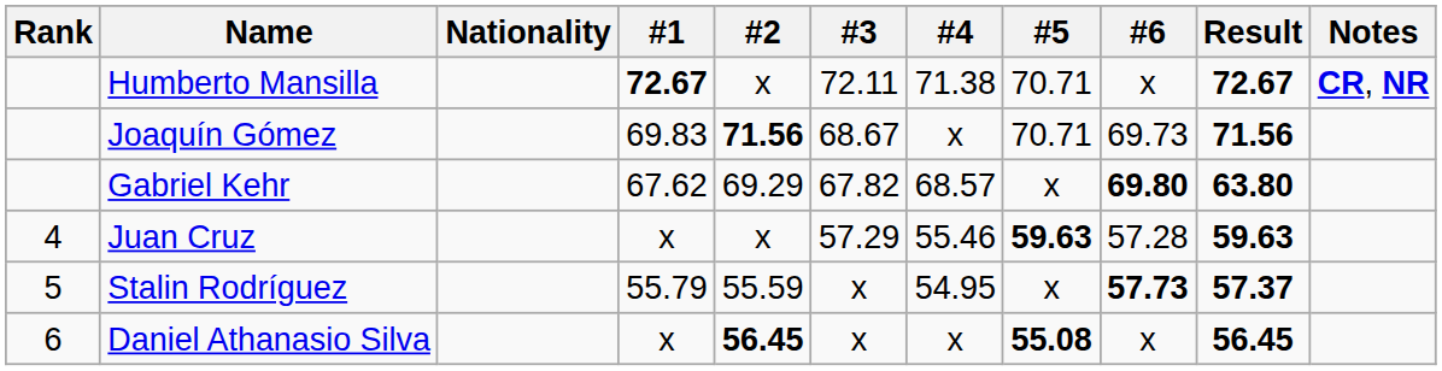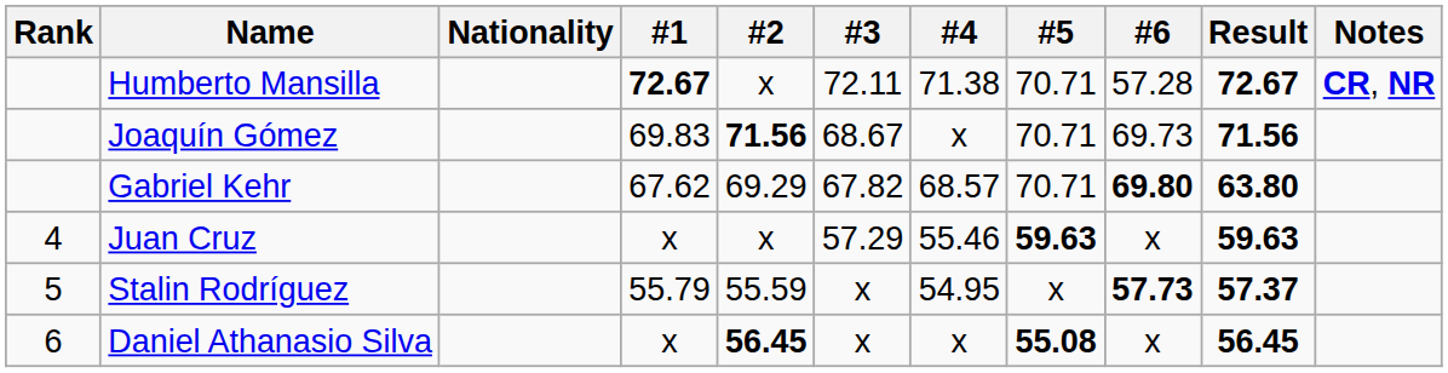 <table class="wikitable sortable" style="text-align:center;font-size:95%">
 <tr>
 <th>Rank</th>
 <th>Name</th>
 <th>Nationality</th>
 <th>#1</th>
 <th>#2</th>
 <th>#3</th>
 <th>#4</th>
 <th>#5</th>
 <th>#6</th>
 <th>Result</th>
 <th>Notes</th>
 </tr>
 <tr>
 <td></td>
 <td align=left><a href='#'>Humberto Mansilla</a></td>
 <td align=left></td>
 <td><strong>72.67</strong></td>
 <td>x</td>
 <td>72.11</td>
 <td>71.38</td>
 <td>70.71</td>
-<td>x</td>
+<td>57.28</td>
 <td><strong>72.67</strong></td>
 <td><strong><a href='#'>CR</a></strong>, <strong><a href='#'>NR</a></strong></td>
 </tr>
 <tr>
 <td></td>
 <td align=left><a href='#'>Joaquín Gómez</a></td>
 <td align=left></td>
 <td>69.83</td>
 <td><strong>71.56</strong></td>
 <td>68.67</td>
 <td>x</td>
 <td>70.71</td>
 <td>69.73</td>
 <td><strong>71.56</strong></td>
 <td></td>
 </tr>
 <tr>
 <td></td>
 <td align=left><a href='#'>Gabriel Kehr</a></td>
 <td align=left></td>
 <td>67.62</td>
 <td>69.29</td>
 <td>67.82</td>
 <td>68.57</td>
-<td>x</td>
+<td>70.71</td>
 <td><strong>69.80</strong></td>
 <td><strong>63.80</strong></td>
 <td></td>
 </tr>
 <tr>
 <td>4</td>
 <td align=left><a href='#'>Juan Cruz</a></td>
 <td align=left></td>
 <td>x</td>
 <td>x</td>
 <td>57.29</td>
 <td>55.46</td>
 <td><strong>59.63</strong></td>
-<td>57.28</td>
+<td>x</td>
 <td><strong>59.63</strong></td>
 <td></td>
 </tr>
 <tr>
 <td>5</td>
 <td align=left><a href='#'>Stalin Rodríguez</a></td>
 <td align=left></td>
 <td>55.79</td>
 <td>55.59</td>
 <td>x</td>
 <td>54.95</td>
 <td>x</td>
 <td><strong>57.73</strong></td>
 <td><strong>57.37</strong></td>
 <td></td>
 </tr>
 <tr>
 <td>6</td>
 <td align=left><a href='#'>Daniel Athanasio Silva</a></td>
 <td align=left></td>
 <td>x</td>
 <td><strong>56.45</strong></td>
 <td>x</td>
 <td>x</td>
 <td><strong>55.08</strong></td>
 <td>x</td>
 <td><strong>56.45</strong></td>
 <td></td>
 </tr>
 </table>
